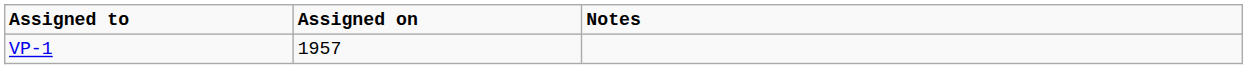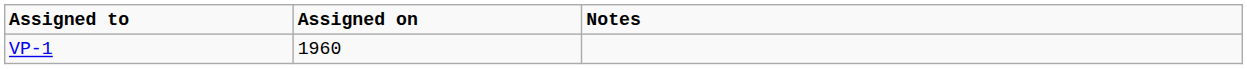 <table class="wikitable" style="width: 70%;">
 <tr>
 <td style="width: 200px;"><strong>Assigned to</strong></td>
 <td style="width: 200px;"><strong>Assigned on</strong></td>
 <td><strong>Notes</strong></td>
 </tr>
 <tr>
 <td><a href='#'>VP-1</a></td>
-<td>1957</td>
+<td>1960</td>
 <td></td>
 </tr>
 </table>
